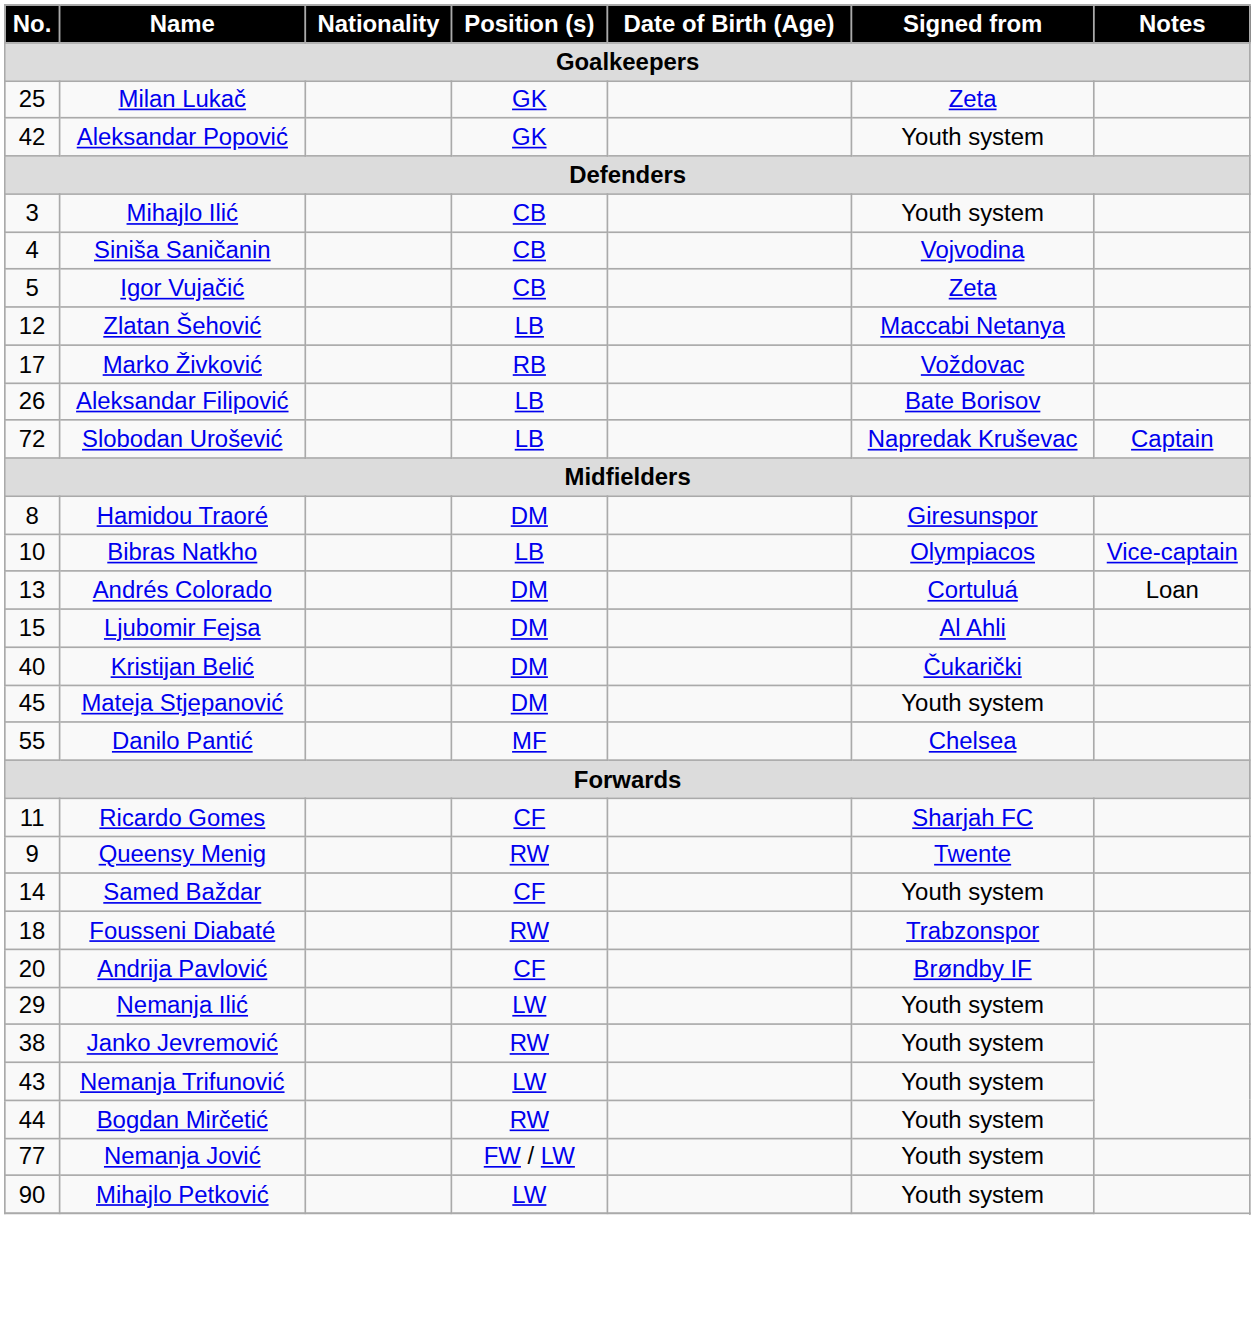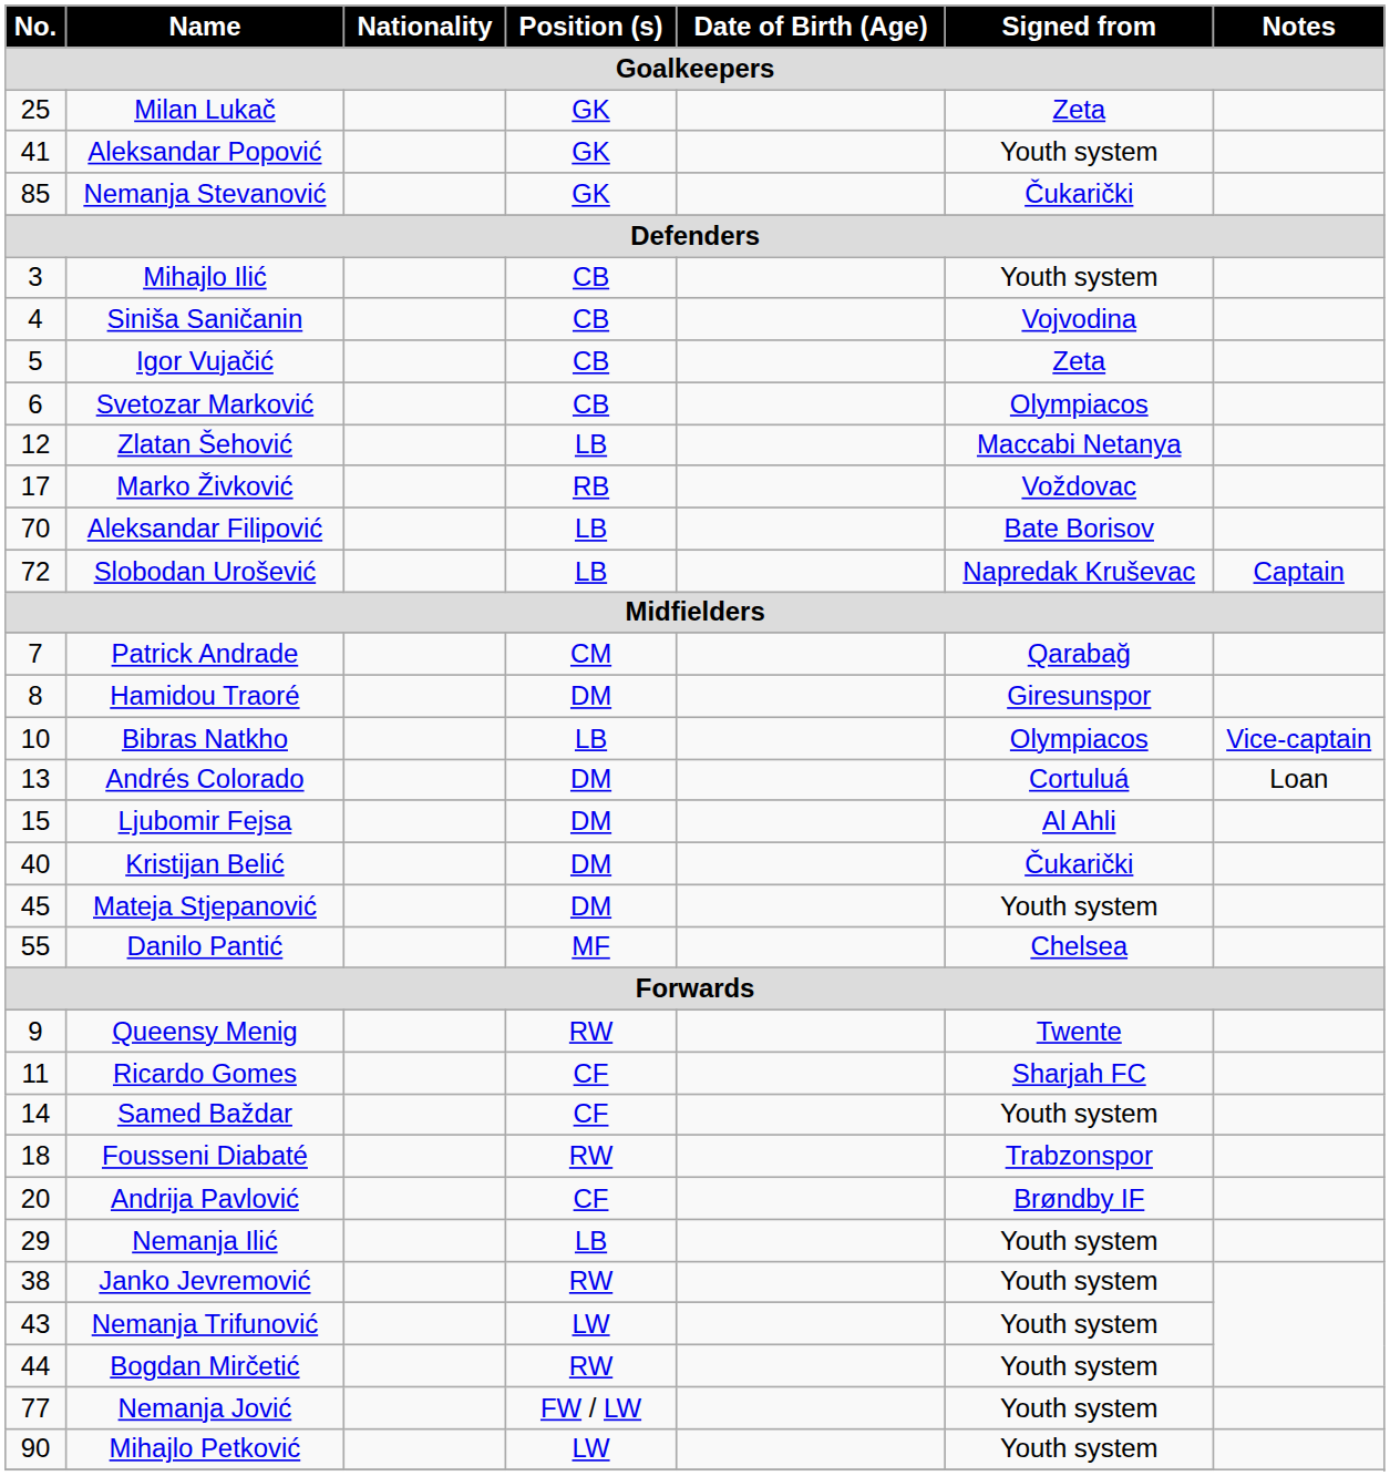 <table class="wikitable" style="text-align:center; font-size:90%; width:85%;">
 <tr>
 <th style="background:#000000; color:white; text-align:center;">No.</th>
 <th style="background:#000000; color:white; text-align:center;">Name</th>
 <th style="background:#000000; color:white; text-align:center;">Nationality</th>
 <th style="background:#000000; color:white; text-align:center;">Position (s)</th>
 <th style="background:#000000; color:white; text-align:center;">Date of Birth (Age)</th>
 <th style="background:#000000; color:white; text-align:center;">Signed from</th>
 <th style="background:#000000; color:white; text-align:center;">Notes</th>
 </tr>
 <tr>
 <th colspan="7" style="background:#dcdcdc; text-align:center;">Goalkeepers</th>
 </tr>
 <tr>
 <td>25</td>
 <td><a href='#'>Milan Lukač</a></td>
 <td></td>
 <td><a href='#'>GK</a></td>
 <td></td>
 <td> <a href='#'>Zeta</a></td>
 <td></td>
 </tr>
 <tr>
-<td>42</td>
+<td>41</td>
 <td><a href='#'>Aleksandar Popović</a></td>
 <td></td>
 <td><a href='#'>GK</a></td>
 <td></td>
 <td>Youth system</td>
+<td></td>
+</tr>
+<tr>
+<td>85</td>
+<td><a href='#'>Nemanja Stevanović</a></td>
+<td></td>
+<td><a href='#'>GK</a></td>
+<td></td>
+<td> <a href='#'>Čukarički</a></td>
 <td></td>
 </tr>
 <tr>
 <th colspan="7" style="background:#dcdcdc; text-align:center;">Defenders</th>
 </tr>
 <tr>
 <td>3</td>
 <td><a href='#'>Mihajlo Ilić</a></td>
 <td></td>
 <td><a href='#'>CB</a></td>
 <td></td>
 <td>Youth system</td>
 <td></td>
 </tr>
 <tr>
 <td>4</td>
 <td><a href='#'>Siniša Saničanin</a></td>
 <td></td>
 <td><a href='#'>CB</a></td>
 <td></td>
 <td> <a href='#'>Vojvodina</a></td>
 <td></td>
 </tr>
 <tr>
 <td>5</td>
 <td><a href='#'>Igor Vujačić</a></td>
 <td></td>
 <td><a href='#'>CB</a></td>
 <td></td>
 <td> <a href='#'>Zeta</a></td>
 <td></td>
 </tr>
 <tr>
+<td>6</td>
+<td><a href='#'>Svetozar Marković</a></td>
+<td></td>
+<td><a href='#'>CB</a></td>
+<td></td>
+<td> <a href='#'>Olympiacos</a></td>
+<td></td>
+</tr>
+<tr>
 <td>12</td>
 <td><a href='#'>Zlatan Šehović</a></td>
 <td></td>
 <td><a href='#'>LB</a></td>
 <td></td>
 <td> <a href='#'>Maccabi Netanya</a></td>
 </tr>
 <tr>
 <td>17</td>
 <td><a href='#'>Marko Živković</a></td>
 <td></td>
 <td><a href='#'>RB</a></td>
 <td></td>
 <td> <a href='#'>Voždovac</a></td>
 <td></td>
 </tr>
 <tr>
-<td>26</td>
+<td>70</td>
 <td><a href='#'>Aleksandar Filipović</a></td>
 <td></td>
 <td><a href='#'>LB</a></td>
 <td></td>
 <td> <a href='#'>Bate Borisov</a></td>
 <td></td>
 </tr>
 <tr>
 <td>72</td>
 <td><a href='#'>Slobodan Urošević</a></td>
 <td></td>
 <td><a href='#'>LB</a></td>
 <td></td>
 <td> <a href='#'>Napredak Kruševac</a></td>
 <td><a href='#'>Captain</a></td>
 </tr>
 <tr>
 <th colspan="7" style="background:#dcdcdc; text-align:center;">Midfielders</th>
+</tr>
+<tr>
+<td>7</td>
+<td><a href='#'>Patrick Andrade</a></td>
+<td></td>
+<td><a href='#'>CM</a></td>
+<td></td>
+<td> <a href='#'>Qarabağ</a></td>
+<td></td>
 </tr>
 <tr>
 <td>8</td>
 <td><a href='#'>Hamidou Traoré</a></td>
 <td></td>
 <td><a href='#'>DM</a></td>
 <td></td>
 <td> <a href='#'>Giresunspor</a></td>
 <td></td>
 </tr>
 <tr>
 <td>10</td>
 <td><a href='#'>Bibras Natkho</a></td>
 <td></td>
 <td><a href='#'>LB</a></td>
 <td></td>
 <td> <a href='#'>Olympiacos</a></td>
 <td><a href='#'>Vice-captain</a></td>
 </tr>
 <tr>
 <td>13</td>
 <td><a href='#'>Andrés Colorado</a></td>
 <td></td>
 <td><a href='#'>DM</a></td>
 <td></td>
 <td> <a href='#'>Cortuluá</a></td>
 <td>Loan</td>
 </tr>
 <tr>
 <td>15</td>
 <td><a href='#'>Ljubomir Fejsa</a></td>
 <td></td>
 <td><a href='#'>DM</a></td>
 <td></td>
 <td> <a href='#'>Al Ahli</a></td>
 <td></td>
 </tr>
 <tr>
 <td>40</td>
 <td><a href='#'>Kristijan Belić</a></td>
 <td></td>
 <td><a href='#'>DM</a></td>
 <td></td>
 <td> <a href='#'>Čukarički</a></td>
 <td></td>
 </tr>
 <tr>
 <td>45</td>
 <td><a href='#'>Mateja Stjepanović</a></td>
 <td></td>
 <td><a href='#'>DM</a></td>
 <td></td>
 <td>Youth system</td>
 <td></td>
 </tr>
 <tr>
 <td>55</td>
 <td><a href='#'>Danilo Pantić</a></td>
 <td></td>
 <td><a href='#'>MF</a></td>
 <td></td>
 <td> <a href='#'>Chelsea</a></td>
 <td></td>
 </tr>
 <tr>
 <th colspan="7" style="background:#dcdcdc; text-align:center;">Forwards</th>
 </tr>
 <tr>
+<td>9</td>
+<td><a href='#'>Queensy Menig</a></td>
+<td></td>
+<td><a href='#'>RW</a></td>
+<td></td>
+<td> <a href='#'>Twente</a></td>
+<td></td>
+</tr>
+<tr>
 <td>11</td>
 <td><a href='#'>Ricardo Gomes</a></td>
 <td></td>
 <td><a href='#'>CF</a></td>
 <td></td>
 <td> <a href='#'>Sharjah FC</a></td>
-<td></td>
-</tr>
-<tr>
-<td>9</td>
-<td><a href='#'>Queensy Menig</a></td>
-<td></td>
-<td><a href='#'>RW</a></td>
-<td></td>
-<td> <a href='#'>Twente</a></td>
 <td></td>
 </tr>
 <tr>
 <td>14</td>
 <td><a href='#'>Samed Baždar</a></td>
 <td></td>
 <td><a href='#'>CF</a></td>
 <td></td>
 <td>Youth system</td>
 <td></td>
 </tr>
 <tr>
 <td>18</td>
 <td><a href='#'>Fousseni Diabaté</a></td>
 <td></td>
 <td><a href='#'>RW</a></td>
 <td></td>
 <td> <a href='#'>Trabzonspor</a></td>
 <td></td>
 </tr>
 <tr>
 <td>20</td>
 <td><a href='#'>Andrija Pavlović</a></td>
 <td></td>
 <td><a href='#'>CF</a></td>
 <td></td>
 <td> <a href='#'>Brøndby IF</a></td>
 <td></td>
 </tr>
 <tr>
 <td>29</td>
 <td><a href='#'>Nemanja Ilić</a></td>
 <td></td>
-<td><a href='#'>LW</a></td>
+<td><a href='#'>LB</a></td>
 <td></td>
 <td>Youth system</td>
 <td></td>
 </tr>
 <tr>
 <td>38</td>
 <td><a href='#'>Janko Jevremović</a></td>
 <td></td>
 <td><a href='#'>RW</a></td>
 <td></td>
 <td>Youth system</td>
 </tr>
 <tr>
 <td>43</td>
 <td><a href='#'>Nemanja Trifunović</a></td>
 <td></td>
 <td><a href='#'>LW</a></td>
 <td></td>
 <td>Youth system</td>
 </tr>
 <tr>
 <td>44</td>
 <td><a href='#'>Bogdan Mirčetić</a></td>
 <td></td>
 <td><a href='#'>RW</a></td>
 <td></td>
 <td>Youth system</td>
 </tr>
 <tr>
 <td>77</td>
 <td><a href='#'>Nemanja Jović</a></td>
 <td></td>
 <td><a href='#'>FW</a> / <a href='#'>LW</a></td>
 <td></td>
 <td>Youth system</td>
 <td></td>
 </tr>
 <tr>
 <td>90</td>
 <td><a href='#'>Mihajlo Petković</a></td>
 <td></td>
 <td><a href='#'>LW</a></td>
 <td></td>
 <td>Youth system</td>
 </tr>
 <tr>
 </tr>
 </table>
